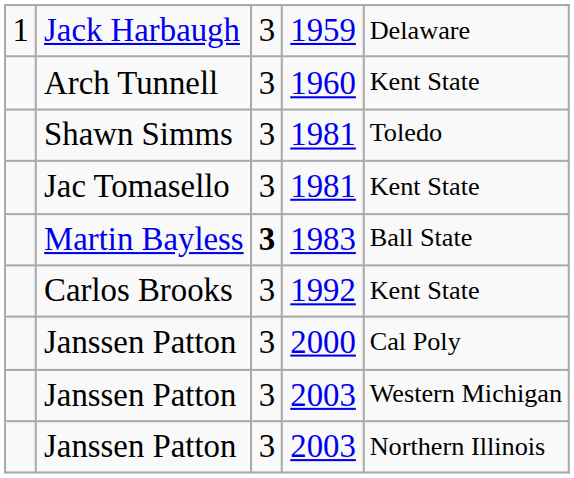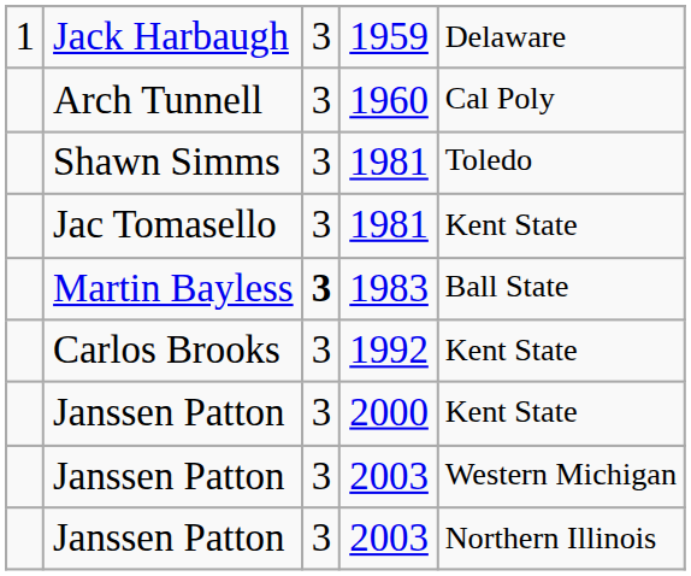 <table class="wikitable">
 <tr>
 </tr>
 <tr>
 <td>1</td>
 <td><a href='#'>Jack Harbaugh</a></td>
 <td>3</td>
 <td><a href='#'>1959</a></td>
 <td style="font-size:80%;">Delaware</td>
 </tr>
 <tr>
 <td></td>
 <td>Arch Tunnell</td>
 <td>3</td>
 <td><a href='#'>1960</a></td>
-<td style="font-size:80%;">Kent State</td>
+<td style="font-size:80%;">Cal Poly</td>
 </tr>
 <tr>
 <td></td>
 <td>Shawn Simms</td>
 <td>3</td>
 <td><a href='#'>1981</a></td>
 <td style="font-size:80%;">Toledo</td>
 </tr>
 <tr>
 <td></td>
 <td>Jac Tomasello</td>
 <td>3</td>
 <td><a href='#'>1981</a></td>
 <td style="font-size:80%;">Kent State</td>
 </tr>
 <tr>
 <td></td>
 <td><a href='#'>Martin Bayless</a></td>
 <td><strong>3</strong></td>
 <td><a href='#'>1983</a></td>
 <td style="font-size:80%;">Ball State</td>
 </tr>
 <tr>
 <td></td>
 <td>Carlos Brooks</td>
 <td>3</td>
 <td><a href='#'>1992</a></td>
 <td style="font-size:80%;">Kent State</td>
 </tr>
 <tr>
 <td></td>
 <td>Janssen Patton</td>
 <td>3</td>
 <td><a href='#'>2000</a></td>
-<td style="font-size:80%;">Cal Poly</td>
+<td style="font-size:80%;">Kent State</td>
 </tr>
 <tr>
 <td></td>
 <td>Janssen Patton</td>
 <td>3</td>
 <td><a href='#'>2003</a></td>
 <td style="font-size:80%;">Western Michigan</td>
 </tr>
 <tr>
 <td></td>
 <td>Janssen Patton</td>
 <td>3</td>
 <td><a href='#'>2003</a></td>
 <td style="font-size:80%;">Northern Illinois</td>
 </tr>
 </table>
